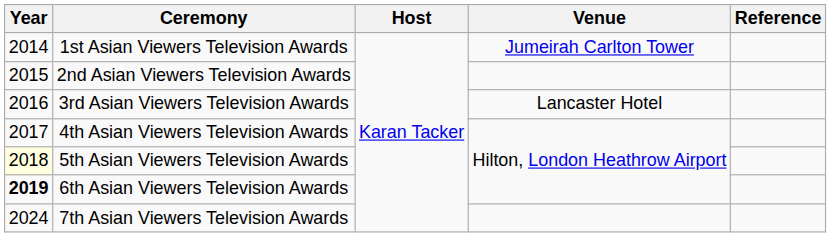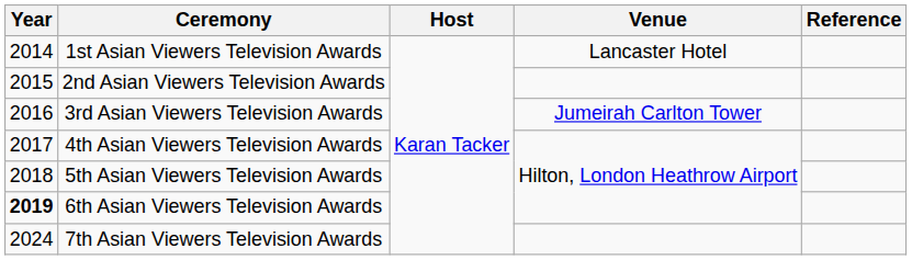 <table class="wikitable" style="text-align:center;">
 <tr>
 <th>Year</th>
 <th>Ceremony</th>
 <th>Host</th>
 <th>Venue</th>
 <th>Reference</th>
 </tr>
 <tr>
 <td>2014</td>
 <td>1st Asian Viewers Television Awards</td>
 <td rowspan=7><a href='#'>Karan Tacker</a></td>
-<td><a href='#'>Jumeirah Carlton Tower</a></td>
+<td>Lancaster Hotel</td>
 <td></td>
 </tr>
 <tr>
 <td>2015</td>
 <td>2nd Asian Viewers Television Awards</td>
 <td></td>
 <td></td>
 </tr>
 <tr>
 <td>2016</td>
 <td>3rd Asian Viewers Television Awards</td>
-<td>Lancaster Hotel</td>
+<td><a href='#'>Jumeirah Carlton Tower</a></td>
 <td></td>
 </tr>
 <tr>
 <td>2017</td>
 <td>4th Asian Viewers Television Awards</td>
 <td rowspan=3>Hilton, <a href='#'>London Heathrow Airport</a></td>
 <td></td>
 </tr>
 <tr>
-<td style="background: lightyellow;">2018</td>
+<td>2018</td>
 <td>5th Asian Viewers Television Awards</td>
 <td></td>
 </tr>
 <tr>
 <td><strong>2019</strong></td>
 <td>6th Asian Viewers Television Awards</td>
 <td></td>
 </tr>
 <tr>
 <td>2024</td>
 <td>7th Asian Viewers Television Awards</td>
 <td></td>
 <td></td>
 </tr>
 </table>
